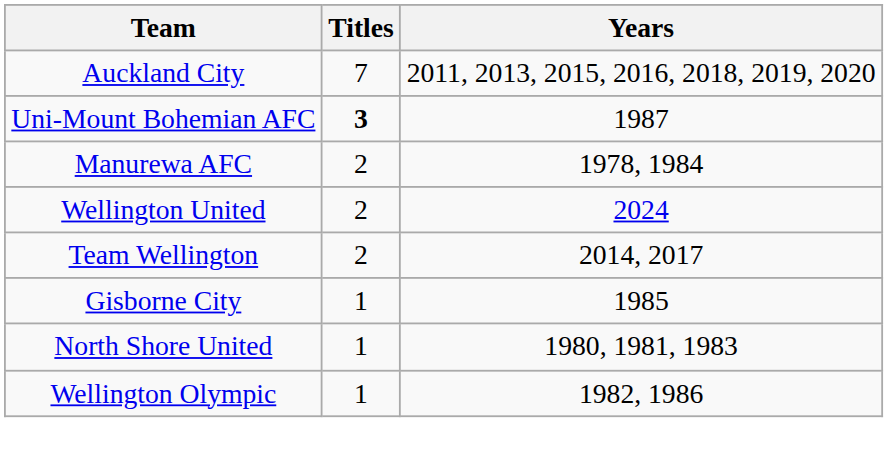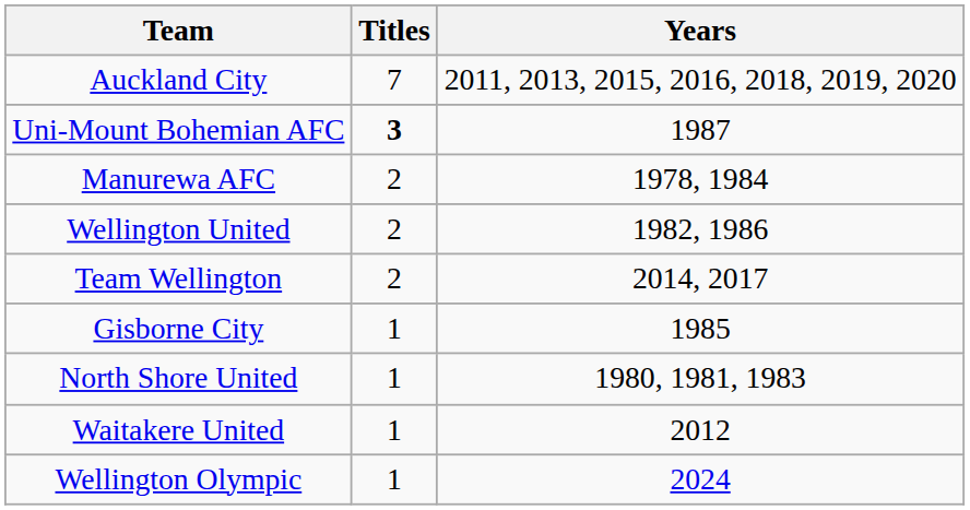 <table class="wikitable sortable" style="text-align: center; font-size:95%;">
 <tr>
 <th>Team</th>
 <th>Titles</th>
 <th>Years</th>
 </tr>
 <tr>
 <td><a href='#'>Auckland City</a></td>
 <td>7</td>
 <td>2011, 2013, 2015, 2016, 2018, 2019, 2020</td>
 </tr>
 <tr>
 <td><a href='#'>Uni-Mount Bohemian AFC</a></td>
 <td><strong>3</strong></td>
 <td>1987</td>
 </tr>
 <tr>
 <td><a href='#'>Manurewa AFC</a></td>
 <td>2</td>
 <td>1978, 1984</td>
 </tr>
 <tr>
 <td><a href='#'>Wellington United</a></td>
 <td>2</td>
-<td><a href='#'>2024</a></td>
+<td>1982, 1986</td>
 </tr>
 <tr>
 <td><a href='#'>Team Wellington</a></td>
 <td>2</td>
 <td>2014, 2017</td>
 </tr>
 <tr>
 <td><a href='#'>Gisborne City</a></td>
 <td>1</td>
 <td>1985</td>
 </tr>
 <tr>
 <td><a href='#'>North Shore United</a></td>
 <td>1</td>
 <td>1980, 1981, 1983</td>
 </tr>
 <tr>
+<td><a href='#'>Waitakere United</a></td>
+<td>1</td>
+<td>2012</td>
+</tr>
+<tr>
 <td><a href='#'>Wellington Olympic</a></td>
 <td>1</td>
-<td>1982, 1986</td>
+<td><a href='#'>2024</a></td>
 </tr>
 </table>
